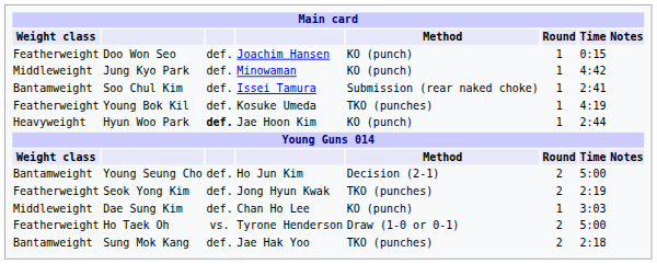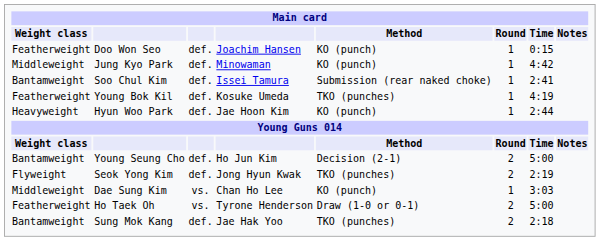 <table style="font-size: 84%; border: 1px solid darkgray; padding: 0.43em; background-color: #F8F9FA;">
 <tr>
 <th colspan="8" style="background-color: #ccf; color: #000080; text-align: center;">Main card</th>
 </tr>
 <tr>
 <th colspan="1" style="background-color: #E6E8FA; color: #000000; text-align: center;">Weight class</th>
 <th colspan="1" style="background-color: #E6E8FA; color: #000000; text-align: center;"></th>
 <th colspan="1" style="background-color: #E6E8FA; color: #000000; text-align: center;"></th>
 <th colspan="1" style="background-color: #E6E8FA; color: #000000; text-align: center;"></th>
 <th colspan="1" style="background-color: #E6E8FA; color: #000000; text-align: center;">Method</th>
 <th colspan="1" style="background-color: #E6E8FA; color: #000000; text-align: center;">Round</th>
 <th colspan="1" style="background-color: #E6E8FA; color: #000000; text-align: center;">Time</th>
 <th colspan="1" style="background-color: #E6E8FA; color: #000000; text-align: center;">Notes</th>
 </tr>
 <tr>
 <td>Featherweight</td>
 <td> Doo Won Seo</td>
 <td>def.</td>
 <td> <a href='#'>Joachim Hansen</a></td>
 <td>KO (punch)</td>
 <td align="center">1</td>
 <td>0:15</td>
 <td></td>
 </tr>
 <tr>
 <td>Middleweight</td>
 <td> Jung Kyo Park</td>
 <td>def.</td>
 <td> <a href='#'>Minowaman</a></td>
 <td>KO (punch)</td>
 <td align="center">1</td>
 <td>4:42</td>
 <td></td>
 </tr>
 <tr>
 <td>Bantamweight</td>
 <td> Soo Chul Kim</td>
 <td>def.</td>
 <td> <a href='#'>Issei Tamura</a></td>
 <td>Submission (rear naked choke)</td>
 <td align="center">1</td>
 <td>2:41</td>
 <td></td>
 </tr>
 <tr>
 <td>Featherweight</td>
 <td> Young Bok Kil</td>
 <td>def.</td>
 <td> Kosuke Umeda</td>
 <td>TKO (punches)</td>
 <td align="center">1</td>
 <td>4:19</td>
 <td></td>
 </tr>
 <tr>
 <td>Heavyweight</td>
 <td> Hyun Woo Park</td>
-<td><strong>def.</strong></td>
+<td>def.</td>
 <td> Jae Hoon Kim</td>
 <td>KO (punch)</td>
 <td align="center">1</td>
 <td>2:44</td>
 <td></td>
 </tr>
 <tr>
 <th colspan="8" style="background-color: #ccf; color: #000080; text-align: center;">Young Guns 014</th>
 </tr>
 <tr>
 <th colspan="1" style="background-color: #E6E8FA; color: #000000; text-align: center;">Weight class</th>
 <th colspan="1" style="background-color: #E6E8FA; color: #000000; text-align: center;"></th>
 <th colspan="1" style="background-color: #E6E8FA; color: #000000; text-align: center;"></th>
 <th colspan="1" style="background-color: #E6E8FA; color: #000000; text-align: center;"></th>
 <th colspan="1" style="background-color: #E6E8FA; color: #000000; text-align: center;">Method</th>
 <th colspan="1" style="background-color: #E6E8FA; color: #000000; text-align: center;">Round</th>
 <th colspan="1" style="background-color: #E6E8FA; color: #000000; text-align: center;">Time</th>
 <th colspan="1" style="background-color: #E6E8FA; color: #000000; text-align: center;">Notes</th>
 </tr>
 <tr>
 <td>Bantamweight</td>
 <td> Young Seung Cho</td>
 <td>def.</td>
 <td> Ho Jun Kim</td>
 <td>Decision (2-1)</td>
 <td align="center">2</td>
 <td>5:00</td>
 <td></td>
 </tr>
 <tr>
-<td>Featherweight</td>
+<td>Flyweight</td>
 <td> Seok Yong Kim</td>
 <td>def.</td>
 <td> Jong Hyun Kwak</td>
 <td>TKO (punches)</td>
 <td align="center">2</td>
 <td>2:19</td>
 <td></td>
 </tr>
 <tr>
 <td>Middleweight</td>
 <td> Dae Sung Kim</td>
-<td>def.</td>
+<td align="center">vs.</td>
 <td> Chan Ho Lee</td>
 <td>KO (punch)</td>
 <td align="center">1</td>
 <td>3:03</td>
 <td></td>
 </tr>
 <tr>
 <td>Featherweight</td>
 <td> Ho Taek Oh</td>
 <td align="center">vs.</td>
 <td> Tyrone Henderson</td>
 <td>Draw (1-0 or 0-1)</td>
 <td align="center">2</td>
 <td>5:00</td>
 <td></td>
 </tr>
 <tr>
 <td>Bantamweight</td>
 <td> Sung Mok Kang</td>
 <td>def.</td>
 <td> Jae Hak Yoo</td>
 <td>TKO (punches)</td>
 <td align="center">2</td>
 <td>2:18</td>
 <td></td>
 </tr>
 <tr>
 </tr>
 </table>
